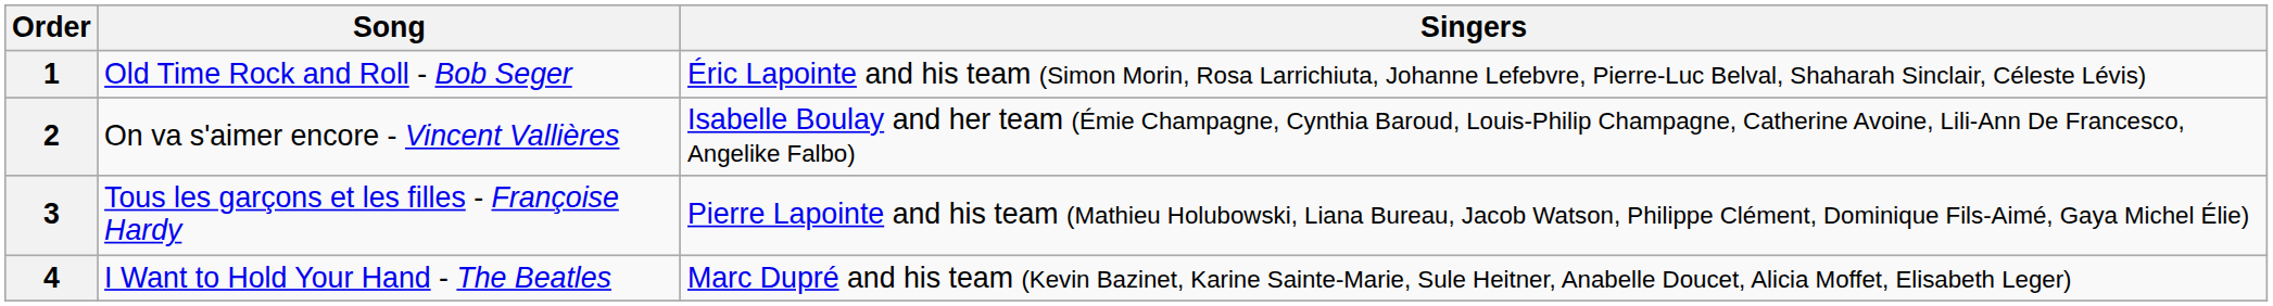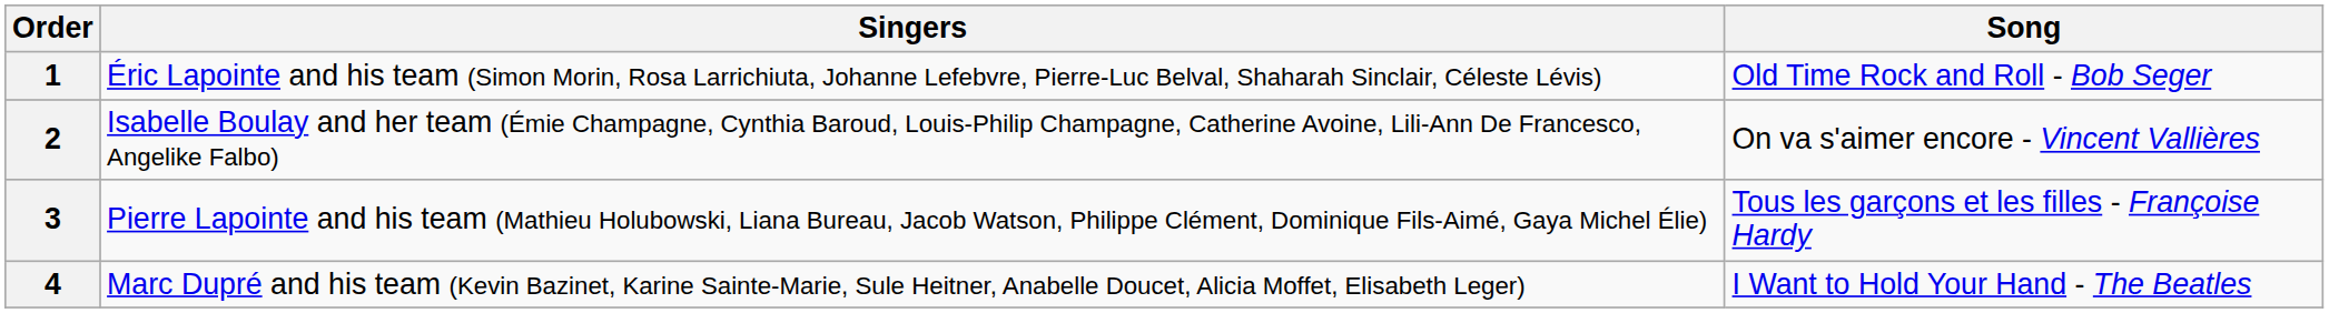 <table class="wikitable sortable" style="text-align: left; width: auto;">
 <tr>
 <th>Order</th>
+<th>Singers</th>
 <th>Song</th>
-<th>Singers</th>
 </tr>
 <tr>
 <th><strong>1</strong></th>
+<td><a href='#'>Éric Lapointe</a> and his team <small>(Simon Morin, Rosa Larrichiuta, Johanne Lefebvre, Pierre-Luc Belval, Shaharah Sinclair, Céleste Lévis)</small></td>
 <td><a href='#'>Old Time Rock and Roll</a> - <em><a href='#'>Bob Seger</a></em></td>
-<td><a href='#'>Éric Lapointe</a> and his team <small>(Simon Morin, Rosa Larrichiuta, Johanne Lefebvre, Pierre-Luc Belval, Shaharah Sinclair, Céleste Lévis)</small></td>
 </tr>
 <tr>
 <th><strong>2</strong></th>
+<td><a href='#'>Isabelle Boulay</a> and her team <small>(Émie Champagne, Cynthia Baroud, Louis-Philip Champagne, Catherine Avoine, Lili-Ann De Francesco, Angelike Falbo)</small></td>
 <td>On va s'aimer encore - <em><a href='#'>Vincent Vallières</a></em></td>
-<td><a href='#'>Isabelle Boulay</a> and her team <small>(Émie Champagne, Cynthia Baroud, Louis-Philip Champagne, Catherine Avoine, Lili-Ann De Francesco, Angelike Falbo)</small></td>
 </tr>
 <tr>
 <th><strong>3</strong></th>
+<td><a href='#'>Pierre Lapointe</a> and his team <small>(Mathieu Holubowski, Liana Bureau, Jacob Watson, Philippe Clément, Dominique Fils-Aimé, Gaya Michel Élie)</small></td>
 <td><a href='#'>Tous les garçons et les filles</a> - <em><a href='#'>Françoise Hardy</a></em></td>
-<td><a href='#'>Pierre Lapointe</a> and his team <small>(Mathieu Holubowski, Liana Bureau, Jacob Watson, Philippe Clément, Dominique Fils-Aimé, Gaya Michel Élie)</small></td>
 </tr>
 <tr>
 <th><strong>4</strong></th>
+<td><a href='#'>Marc Dupré</a> and his team <small>(Kevin Bazinet, Karine Sainte-Marie, Sule Heitner, Anabelle Doucet, Alicia Moffet, Elisabeth Leger)</small></td>
 <td><a href='#'>I Want to Hold Your Hand</a> - <em><a href='#'>The Beatles</a></em></td>
-<td><a href='#'>Marc Dupré</a> and his team <small>(Kevin Bazinet, Karine Sainte-Marie, Sule Heitner, Anabelle Doucet, Alicia Moffet, Elisabeth Leger)</small></td>
 </tr>
 </table>
